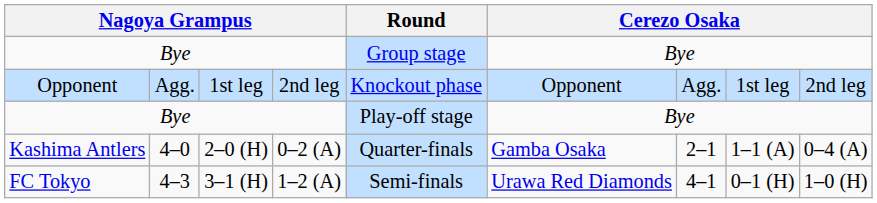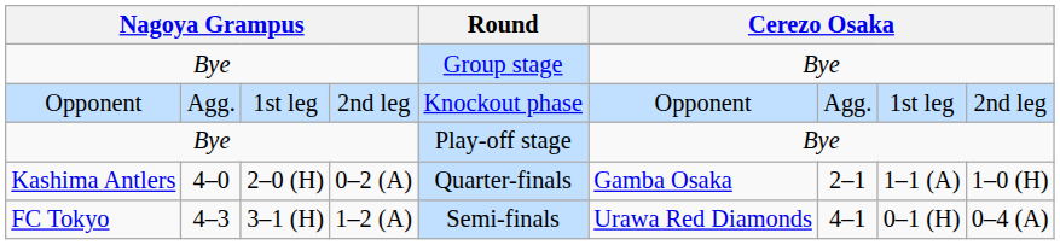 <table class="wikitable" style="text-align:center">
 <tr>
 <th colspan="4"><a href='#'>Nagoya Grampus</a></th>
 <th>Round</th>
 <th colspan="4"><a href='#'>Cerezo Osaka</a></th>
 </tr>
 <tr>
 <td colspan="4"><em>Bye</em></td>
 <td style="background:#C1E0FF"><a href='#'>Group stage</a></td>
 <td colspan="4"><em>Bye</em></td>
 </tr>
 <tr style="background:#C1E0FF">
 <td>Opponent</td>
 <td>Agg.</td>
 <td>1st leg</td>
 <td>2nd leg</td>
 <td><a href='#'>Knockout phase</a></td>
 <td>Opponent</td>
 <td>Agg.</td>
 <td>1st leg</td>
 <td>2nd leg</td>
 </tr>
 <tr>
 <td colspan="4"><em>Bye</em></td>
 <td style="background:#C1E0FF">Play-off stage</td>
 <td colspan="4"><em>Bye</em></td>
 </tr>
 <tr>
 <td style="text-align:left"><a href='#'>Kashima Antlers</a></td>
 <td>4–0</td>
 <td>2–0 (H)</td>
 <td>0–2 (A)</td>
 <td style="background:#C1E0FF">Quarter-finals</td>
 <td style="text-align:left"><a href='#'>Gamba Osaka</a></td>
 <td>2–1</td>
 <td>1–1 (A)</td>
-<td>0–4 (A)</td>
+<td>1–0 (H)</td>
 </tr>
 <tr>
 <td style="text-align:left"><a href='#'>FC Tokyo</a></td>
 <td>4–3</td>
 <td>3–1 (H)</td>
 <td>1–2 (A)</td>
 <td style="background:#C1E0FF">Semi-finals</td>
 <td style="text-align:left"><a href='#'>Urawa Red Diamonds</a></td>
 <td>4–1</td>
 <td>0–1 (H)</td>
-<td>1–0 (H)</td>
+<td>0–4 (A)</td>
 </tr>
 </table>
